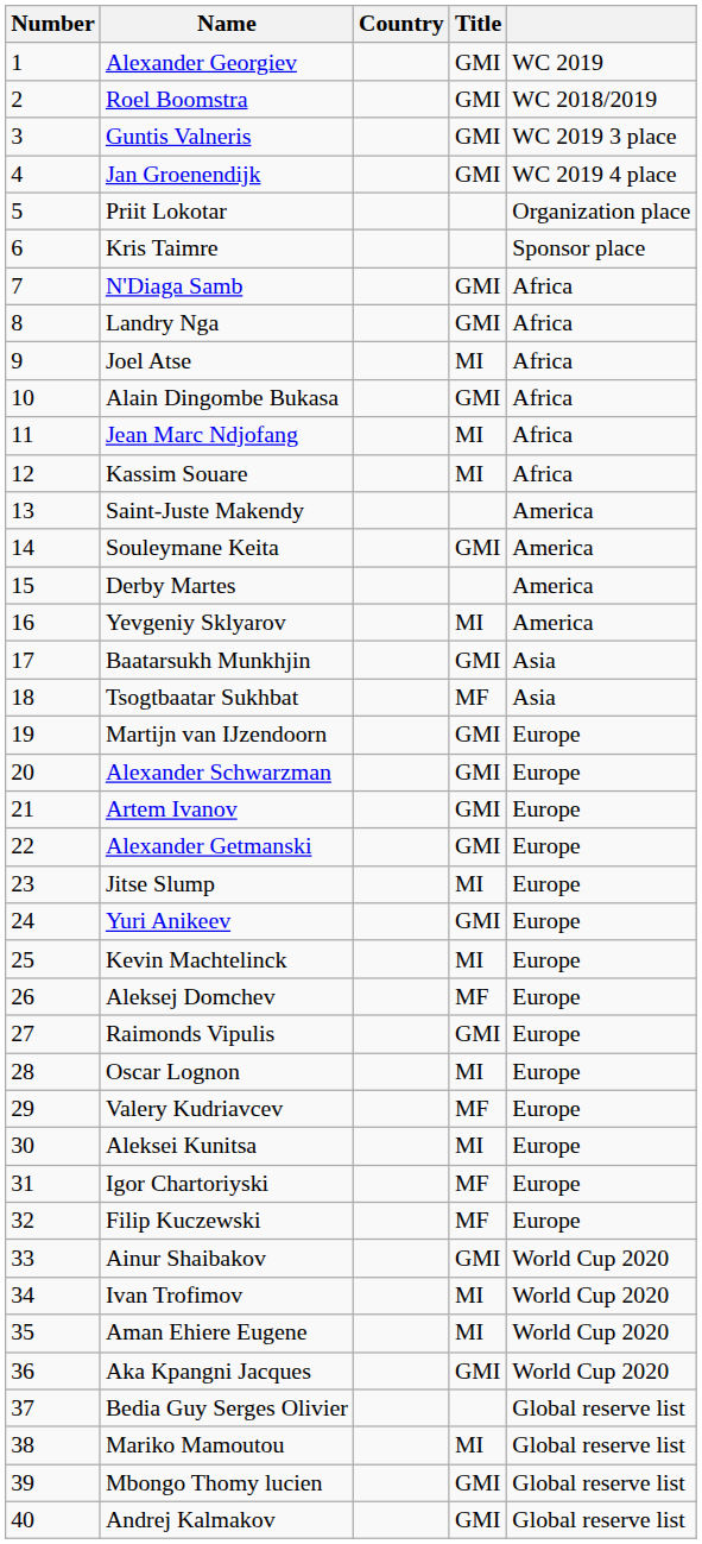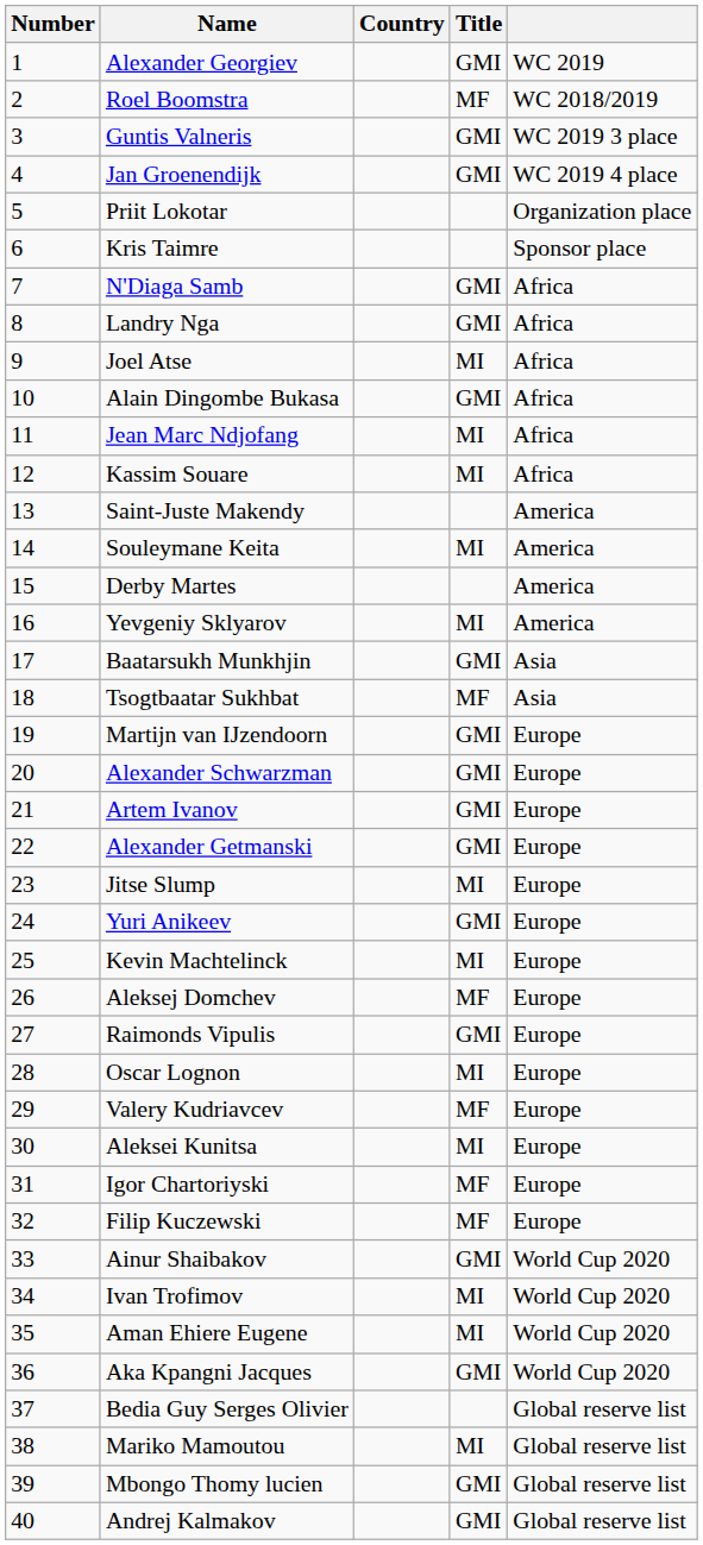 <table class=wikitable style="text-align: left;">
 <tr>
 <th>Number</th>
 <th>Name</th>
 <th>Country</th>
 <th>Title</th>
 <th></th>
 </tr>
 <tr>
 <td>1</td>
 <td><a href='#'>Alexander Georgiev</a></td>
 <td></td>
 <td>GMI</td>
 <td>WC 2019</td>
 </tr>
 <tr>
 <td>2</td>
 <td><a href='#'>Roel Boomstra</a></td>
 <td></td>
-<td>GMI</td>
+<td>MF</td>
 <td>WC 2018/2019</td>
 </tr>
 <tr>
 <td>3</td>
 <td><a href='#'>Guntis Valneris</a></td>
 <td></td>
 <td>GMI</td>
 <td>WC 2019 3 place</td>
 </tr>
 <tr>
 <td>4</td>
 <td><a href='#'>Jan Groenendijk</a></td>
 <td></td>
 <td>GMI</td>
 <td>WC 2019 4 place</td>
 </tr>
 <tr>
 <td>5</td>
 <td>Priit Lokotar</td>
 <td></td>
 <td></td>
 <td>Organization place</td>
 </tr>
 <tr>
 <td>6</td>
 <td>Kris Taimre</td>
 <td></td>
 <td></td>
 <td>Sponsor  place</td>
 </tr>
 <tr>
 <td>7</td>
 <td><a href='#'>N'Diaga Samb</a></td>
 <td></td>
 <td>GMI</td>
 <td>Africa</td>
 </tr>
 <tr>
 <td>8</td>
 <td>Landry Nga</td>
 <td></td>
 <td>GMI</td>
 <td>Africa</td>
 </tr>
 <tr>
 <td>9</td>
 <td>Joel Atse</td>
 <td></td>
 <td>MI</td>
 <td>Africa</td>
 </tr>
 <tr>
 <td>10</td>
 <td>Alain Dingombe Bukasa</td>
 <td></td>
 <td>GMI</td>
 <td>Africa</td>
 </tr>
 <tr>
 <td>11</td>
 <td><a href='#'>Jean Marc Ndjofang</a></td>
 <td></td>
 <td>MI</td>
 <td>Africa</td>
 </tr>
 <tr>
 <td>12</td>
 <td>Kassim Souare</td>
 <td align="left"></td>
 <td>MI</td>
 <td>Africa</td>
 </tr>
 <tr>
 <td>13</td>
 <td>Saint-Juste Makendy</td>
 <td></td>
 <td></td>
 <td>America</td>
 </tr>
 <tr>
 <td>14</td>
 <td>Souleymane Keita</td>
 <td></td>
-<td>GMI</td>
+<td>MI</td>
 <td>America</td>
 </tr>
 <tr>
 <td>15</td>
 <td>Derby Martes</td>
 <td></td>
 <td></td>
 <td>America</td>
 </tr>
 <tr>
 <td>16</td>
 <td>Yevgeniy Sklyarov</td>
 <td></td>
 <td>MI</td>
 <td>America</td>
 </tr>
 <tr>
 <td>17</td>
 <td>Baatarsukh Munkhjin</td>
 <td></td>
 <td>GMI</td>
 <td>Asia</td>
 </tr>
 <tr>
 <td>18</td>
 <td>Tsogtbaatar Sukhbat</td>
 <td></td>
 <td>MF</td>
 <td>Asia</td>
 </tr>
 <tr>
 <td>19</td>
 <td>Martijn van IJzendoorn</td>
 <td></td>
 <td>GMI</td>
 <td>Europe</td>
 </tr>
 <tr>
 <td>20</td>
 <td><a href='#'>Alexander Schwarzman</a></td>
 <td align="left"></td>
 <td>GMI</td>
 <td>Europe</td>
 </tr>
 <tr>
 <td>21</td>
 <td><a href='#'>Artem Ivanov</a></td>
 <td></td>
 <td>GMI</td>
 <td>Europe</td>
 </tr>
 <tr>
 <td>22</td>
 <td><a href='#'>Alexander Getmanski</a></td>
 <td></td>
 <td>GMI</td>
 <td>Europe</td>
 </tr>
 <tr>
 <td>23</td>
 <td>Jitse Slump</td>
 <td></td>
 <td>MI</td>
 <td>Europe</td>
 </tr>
 <tr>
 <td>24</td>
 <td><a href='#'>Yuri Anikeev</a></td>
 <td></td>
 <td>GMI</td>
 <td>Europe</td>
 </tr>
 <tr>
 <td>25</td>
 <td>Kevin Machtelinck</td>
 <td align="left"></td>
 <td>MI</td>
 <td>Europe</td>
 </tr>
 <tr>
 <td>26</td>
 <td>Aleksej Domchev</td>
 <td></td>
 <td>MF</td>
 <td>Europe</td>
 </tr>
 <tr>
 <td>27</td>
 <td>Raimonds Vipulis</td>
 <td></td>
 <td>GMI</td>
 <td>Europe</td>
 </tr>
 <tr>
 <td>28</td>
 <td>Oscar Lognon</td>
 <td></td>
 <td>MI</td>
 <td>Europe</td>
 </tr>
 <tr>
 <td>29</td>
 <td>Valery Kudriavcev</td>
 <td></td>
 <td>MF</td>
 <td>Europe</td>
 </tr>
 <tr>
 <td>30</td>
 <td>Aleksei Kunitsa</td>
 <td></td>
 <td>MI</td>
 <td>Europe</td>
 </tr>
 <tr>
 <td>31</td>
 <td>Igor Chartoriyski</td>
 <td></td>
 <td>MF</td>
 <td>Europe</td>
 </tr>
 <tr>
 <td>32</td>
 <td>Filip Kuczewski</td>
 <td></td>
 <td>MF</td>
 <td>Europe</td>
 </tr>
 <tr>
 <td>33</td>
 <td>Ainur Shaibakov</td>
 <td></td>
 <td>GMI</td>
 <td>World Cup 2020</td>
 </tr>
 <tr>
 <td>34</td>
 <td>Ivan Trofimov</td>
 <td></td>
 <td>MI</td>
 <td>World Cup 2020</td>
 </tr>
 <tr>
 <td>35</td>
 <td>Aman Ehiere Eugene</td>
 <td></td>
 <td>MI</td>
 <td>World Cup 2020</td>
 </tr>
 <tr>
 <td>36</td>
 <td>Aka Kpangni Jacques</td>
 <td></td>
 <td>GMI</td>
 <td>World Cup 2020</td>
 </tr>
 <tr>
 <td>37</td>
 <td>Bedia Guy Serges Olivier</td>
 <td></td>
 <td></td>
 <td>Global reserve list</td>
 </tr>
 <tr>
 <td>38</td>
 <td>Mariko Mamoutou</td>
 <td></td>
 <td>MI</td>
 <td>Global reserve list</td>
 </tr>
 <tr>
 <td>39</td>
 <td>Mbongo Thomy lucien</td>
 <td></td>
 <td>GMI</td>
 <td>Global reserve list</td>
 </tr>
 <tr>
 <td>40</td>
 <td>Andrej Kalmakov</td>
 <td></td>
 <td>GMI</td>
 <td>Global reserve list</td>
 </tr>
 </table>
